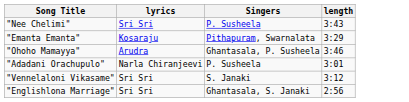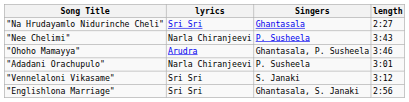 <table class="wikitable">
 <tr>
 <th>Song Title</th>
 <th>lyrics</th>
 <th>Singers</th>
 <th>length</th>
 </tr>
 <tr>
+<td>"Na Hrudayamlo Nidurinche Cheli"</td>
+<td><a href='#'>Sri Sri</a></td>
+<td><a href='#'>Ghantasala</a></td>
+<td>2:27</td>
+</tr>
+<tr>
 <td>"Nee Chelimi"</td>
-<td><a href='#'>Sri Sri</a></td>
+<td>Narla Chiranjeevi</td>
 <td><a href='#'>P. Susheela</a></td>
 <td>3:43</td>
-</tr>
-<tr>
-<td>"Emanta Emanta"</td>
-<td><a href='#'>Kosaraju</a></td>
-<td><a href='#'>Pithapuram</a>, Swarnalata</td>
-<td>3:29</td>
 </tr>
 <tr>
 <td>"Ohoho Mamayya"</td>
 <td><a href='#'>Arudra</a></td>
 <td>Ghantasala, P. Susheela</td>
 <td>3:46</td>
 </tr>
 <tr>
 <td>"Adadani Orachupulo"</td>
 <td>Narla Chiranjeevi</td>
 <td>P. Susheela</td>
 <td>3:01</td>
 </tr>
 <tr>
 <td>"Vennelaloni Vikasame"</td>
 <td>Sri Sri</td>
 <td>S. Janaki</td>
 <td>3:12</td>
 </tr>
 <tr>
 <td>"Englishlona Marriage"</td>
 <td>Sri Sri</td>
 <td>Ghantasala, S. Janaki</td>
 <td>2:56</td>
 </tr>
 </table>
